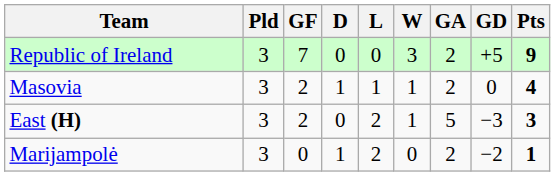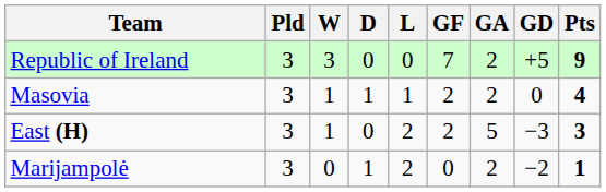 <table class="wikitable" style="text-align:center;">
 <tr>
 <th width=175>Team</th>
 <th width=20 abbr="Played">Pld</th>
-<th width=20 abbr="Goals for">GF</th>
+<th width=20 abbr="Won">W</th>
 <th width=20 abbr="Drawn">D</th>
 <th width=20 abbr="Lost">L</th>
-<th width=20 abbr="Won">W</th>
+<th width=20 abbr="Goals for">GF</th>
 <th width=20 abbr="Goals against">GA</th>
 <th width=20 abbr="Goal difference">GD</th>
 <th width=20 abbr="Points">Pts</th>
 </tr>
 <tr bgcolor=#ccffcc>
 <td align=left> <a href='#'>Republic of Ireland</a></td>
 <td>3</td>
-<td>7</td>
+<td>3</td>
 <td>0</td>
 <td>0</td>
-<td>3</td>
+<td>7</td>
 <td>2</td>
 <td>+5</td>
 <td><strong>9</strong></td>
 </tr>
 <tr>
 <td align=left> <a href='#'>Masovia</a></td>
 <td>3</td>
-<td>2</td>
 <td>1</td>
 <td>1</td>
 <td>1</td>
+<td>2</td>
 <td>2</td>
 <td>0</td>
 <td><strong>4</strong></td>
 </tr>
 <tr>
 <td align=left> <a href='#'>East</a> <strong>(H)</strong></td>
 <td>3</td>
-<td>2</td>
+<td>1</td>
 <td>0</td>
 <td>2</td>
-<td>1</td>
+<td>2</td>
 <td>5</td>
 <td>−3</td>
 <td><strong>3</strong></td>
 </tr>
 <tr>
 <td align=left> <a href='#'>Marijampolė</a></td>
 <td>3</td>
 <td>0</td>
 <td>1</td>
 <td>2</td>
 <td>0</td>
 <td>2</td>
 <td>−2</td>
 <td><strong>1</strong></td>
 </tr>
 </table>
